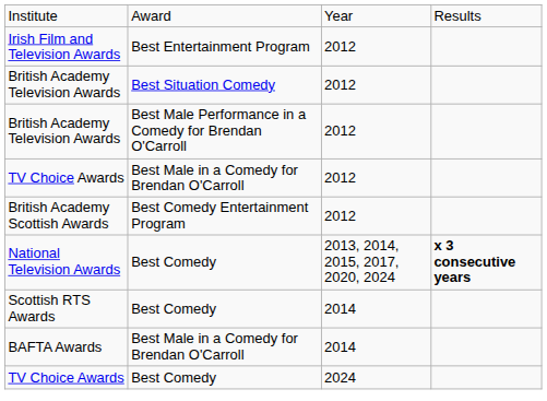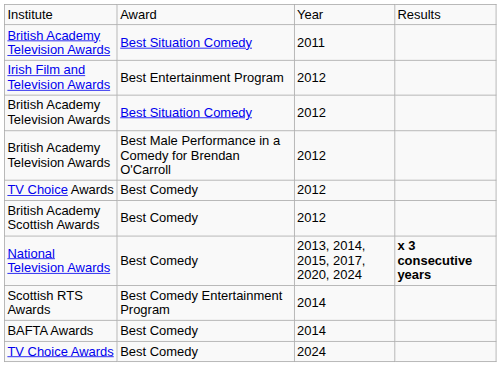 <table class="wikitable">
 <tr>
 <td>Institute</td>
 <td>Award</td>
 <td>Year</td>
 <td>Results</td>
+</tr>
+<tr>
+<td><a href='#'>British Academy Television Awards</a></td>
+<td><a href='#'>Best Situation Comedy</a></td>
+<td>2011</td>
+<td></td>
 </tr>
 <tr>
 <td><a href='#'>Irish Film and Television Awards</a></td>
 <td>Best Entertainment Program</td>
 <td>2012</td>
 <td></td>
 </tr>
 <tr>
 <td>British Academy Television Awards</td>
 <td><a href='#'>Best Situation Comedy</a></td>
 <td>2012</td>
 <td></td>
 </tr>
 <tr>
 <td>British Academy Television Awards</td>
 <td>Best Male Performance in a Comedy for Brendan O'Carroll</td>
 <td>2012</td>
 <td></td>
 </tr>
 <tr>
 <td><a href='#'>TV Choice</a> Awards</td>
-<td>Best Male in a Comedy for Brendan O'Carroll</td>
+<td>Best Comedy</td>
 <td>2012</td>
 <td></td>
 </tr>
 <tr>
 <td>British Academy Scottish Awards</td>
-<td>Best Comedy Entertainment Program</td>
+<td>Best Comedy</td>
 <td>2012</td>
 <td></td>
 </tr>
 <tr>
 <td><a href='#'>National Television Awards</a></td>
 <td>Best Comedy</td>
 <td>2013, 2014, 2015, 2017, 2020, 2024</td>
 <td><strong> x 3 consecutive years</strong></td>
 </tr>
 <tr>
 <td>Scottish RTS Awards</td>
-<td>Best Comedy</td>
+<td>Best Comedy Entertainment Program</td>
 <td>2014</td>
 <td></td>
 </tr>
 <tr>
 <td>BAFTA Awards</td>
-<td>Best Male in a Comedy for Brendan O'Carroll</td>
+<td>Best Comedy</td>
 <td>2014</td>
 <td></td>
 </tr>
 <tr>
 <td><a href='#'>TV Choice Awards</a></td>
 <td>Best Comedy</td>
 <td>2024</td>
 <td></td>
 </tr>
 </table>
